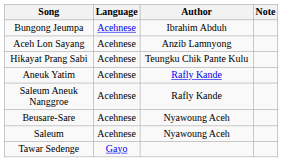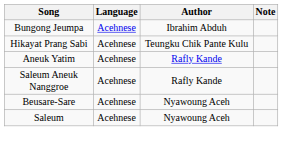 <table class="wikitable" style="width:50%;text-align:center">
 <tr>
 <th style="width:35%">Song</th>
 <th style="width:10%">Language</th>
 <th style="width:45%">Author</th>
 <th style="width:5%">Note</th>
 </tr>
 <tr>
 <td>Bungong Jeumpa</td>
 <td><a href='#'>Acehnese</a></td>
 <td>Ibrahim Abduh</td>
-<td></td>
-</tr>
-<tr>
-<td>Aceh Lon Sayang</td>
-<td>Acehnese</td>
-<td>Anzib Lamnyong</td>
 <td></td>
 </tr>
 <tr>
 <td>Hikayat Prang Sabi</td>
 <td>Acehnese</td>
 <td>Teungku Chik Pante Kulu</td>
 <td></td>
 </tr>
 <tr>
 <td>Aneuk Yatim</td>
 <td>Acehnese</td>
 <td><a href='#'>Rafly Kande</a></td>
 <td></td>
 </tr>
 <tr>
 <td>Saleum Aneuk Nanggroe</td>
 <td>Acehnese</td>
 <td>Rafly Kande</td>
 <td></td>
 </tr>
 <tr>
 <td>Beusare-Sare</td>
 <td>Acehnese</td>
 <td>Nyawoung Aceh</td>
 <td></td>
 </tr>
 <tr>
 <td>Saleum</td>
 <td>Acehnese</td>
 <td>Nyawoung Aceh</td>
 <td></td>
 </tr>
-<tr>
-<td>Tawar Sedenge</td>
-<td><a href='#'>Gayo</a></td>
-<td></td>
-<td></td>
-</tr>
 </table>
